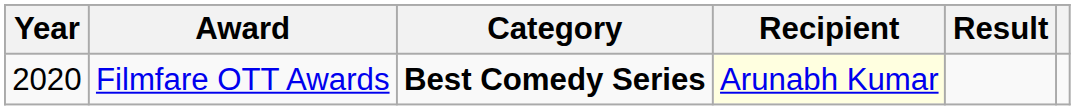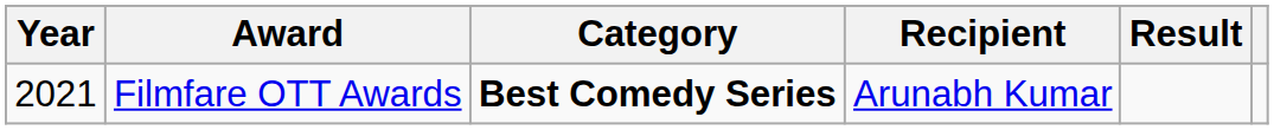 <table class="wikitable plainrowheaders">
 <tr>
 <th scope="col">Year</th>
 <th scope="col">Award</th>
 <th scope="col">Category</th>
 <th scope="col">Recipient</th>
 <th scope="col">Result</th>
 <th scope="col" class="unsortable"></th>
 </tr>
 <tr>
-<td>2020</td>
+<td>2021</td>
 <td><a href='#'>Filmfare OTT Awards</a></td>
 <td><strong>Best Comedy Series</strong></td>
-<td style="background: lightyellow;"><a href='#'>Arunabh Kumar</a></td>
+<td><a href='#'>Arunabh Kumar</a></td>
 <td></td>
 <td></td>
 </tr>
 </table>
